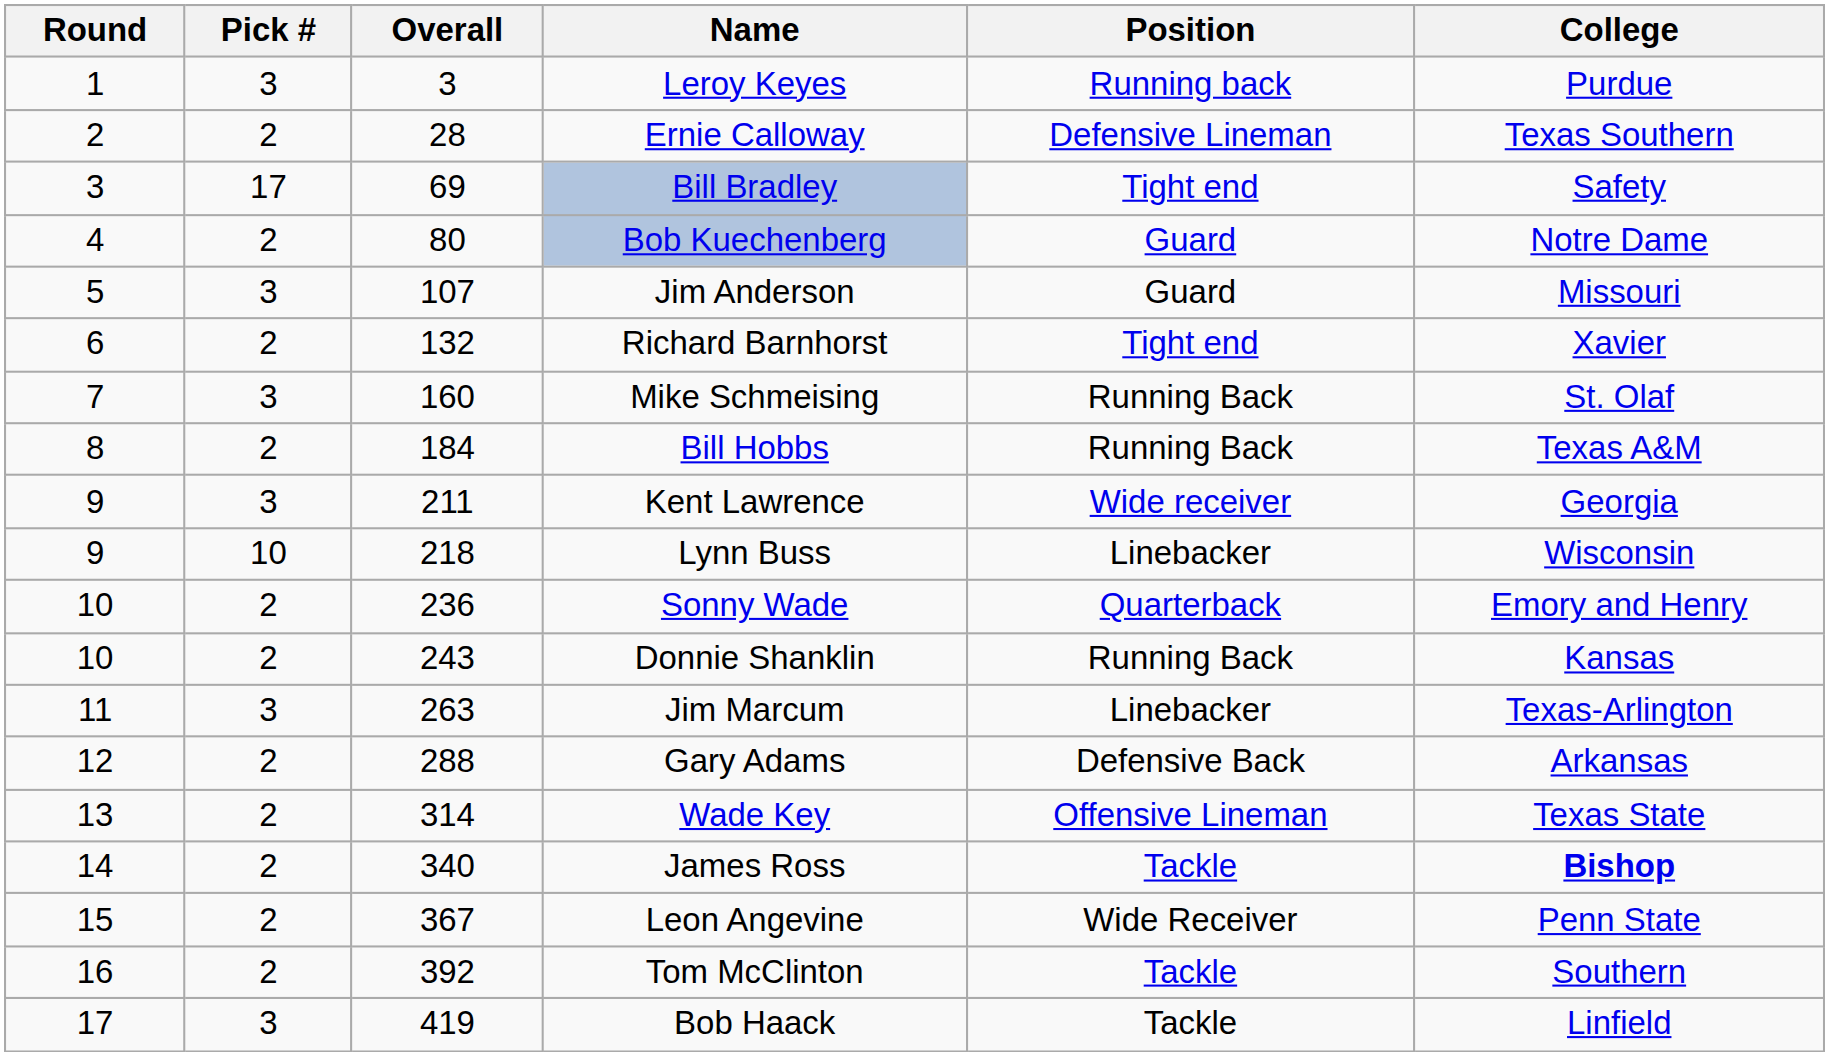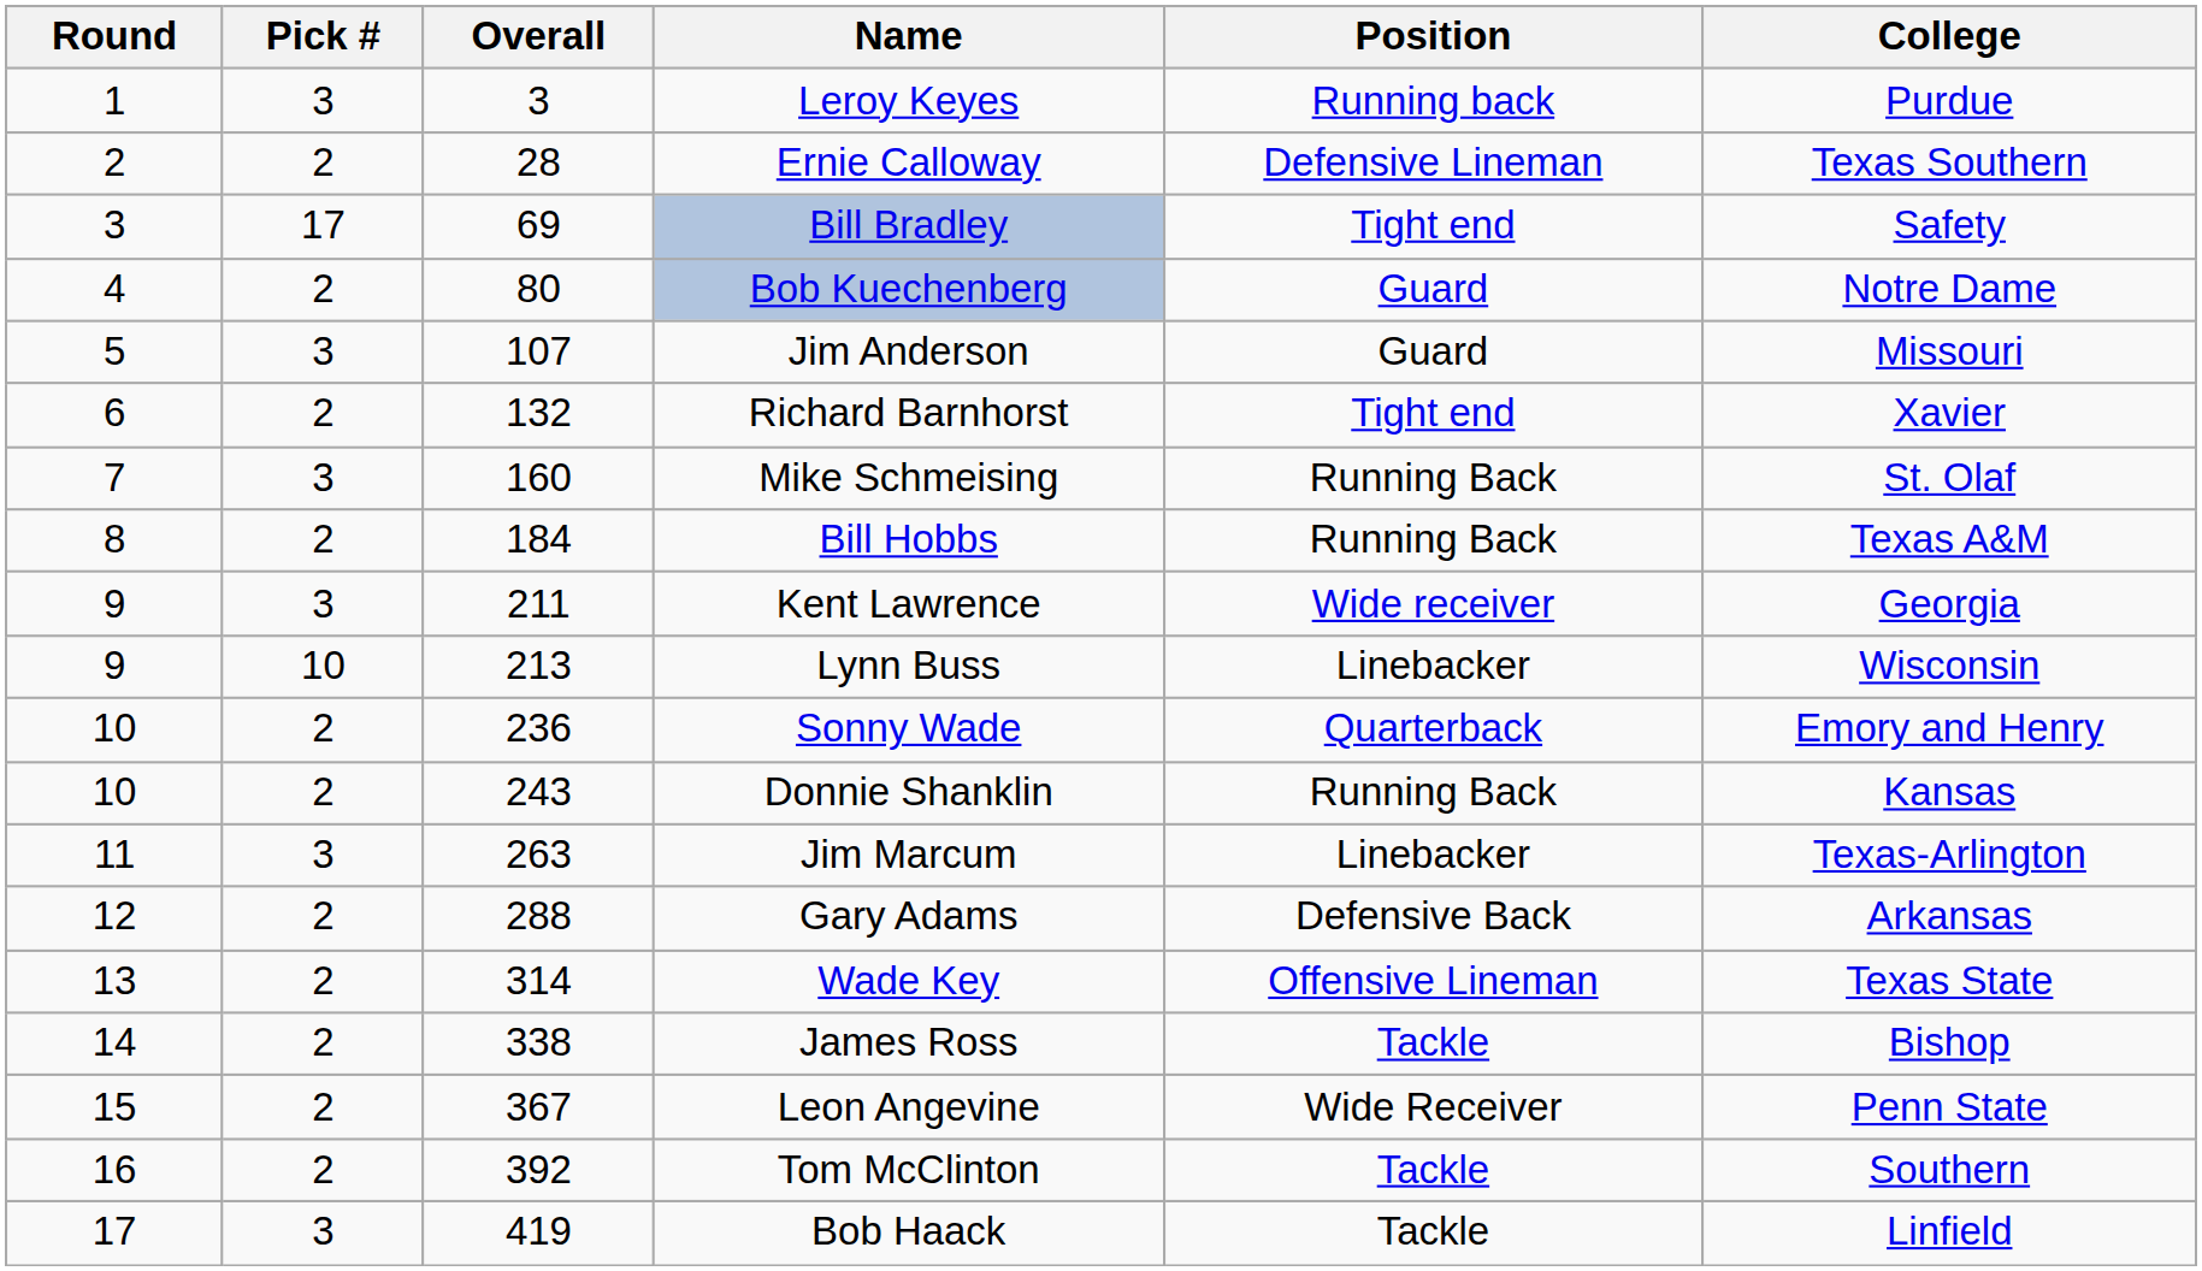 <table class="wikitable sortable sortable" style="width: 100%; text-align:center">
 <tr>
 <th>Round</th>
 <th>Pick #</th>
 <th>Overall</th>
 <th>Name</th>
 <th>Position</th>
 <th>College</th>
 </tr>
 <tr>
 <td>1</td>
 <td>3</td>
 <td>3</td>
 <td><a href='#'>Leroy Keyes</a></td>
 <td><a href='#'>Running back</a></td>
 <td><a href='#'>Purdue</a></td>
 </tr>
 <tr>
 <td>2</td>
 <td>2</td>
 <td>28</td>
 <td><a href='#'>Ernie Calloway</a></td>
 <td><a href='#'>Defensive Lineman</a></td>
 <td><a href='#'>Texas Southern</a></td>
 </tr>
 <tr>
 <td>3</td>
 <td>17</td>
 <td>69</td>
 <td bgcolor=lightsteelblue><a href='#'>Bill Bradley</a></td>
 <td><a href='#'>Tight end</a></td>
 <td><a href='#'>Safety</a></td>
 </tr>
 <tr>
 <td>4</td>
 <td>2</td>
 <td>80</td>
 <td bgcolor=lightsteelblue><a href='#'>Bob Kuechenberg</a></td>
 <td><a href='#'>Guard</a></td>
 <td><a href='#'>Notre Dame</a></td>
 </tr>
 <tr>
 <td>5</td>
 <td>3</td>
 <td>107</td>
 <td>Jim Anderson</td>
 <td>Guard</td>
 <td><a href='#'>Missouri</a></td>
 </tr>
 <tr>
 <td>6</td>
 <td>2</td>
 <td>132</td>
 <td>Richard Barnhorst</td>
 <td><a href='#'>Tight end</a></td>
 <td><a href='#'>Xavier</a></td>
 </tr>
 <tr>
 <td>7</td>
 <td>3</td>
 <td>160</td>
 <td>Mike Schmeising</td>
 <td>Running Back</td>
 <td><a href='#'>St. Olaf</a></td>
 </tr>
 <tr>
 <td>8</td>
 <td>2</td>
 <td>184</td>
 <td><a href='#'>Bill Hobbs</a></td>
 <td>Running Back</td>
 <td><a href='#'>Texas A&M</a></td>
 </tr>
 <tr>
 <td>9</td>
 <td>3</td>
 <td>211</td>
 <td>Kent Lawrence</td>
 <td><a href='#'>Wide receiver</a></td>
 <td><a href='#'>Georgia</a></td>
 </tr>
 <tr>
 <td>9</td>
 <td>10</td>
-<td>218</td>
+<td>213</td>
 <td>Lynn Buss</td>
 <td>Linebacker</td>
 <td><a href='#'>Wisconsin</a></td>
 </tr>
 <tr>
 <td>10</td>
 <td>2</td>
 <td>236</td>
 <td><a href='#'>Sonny Wade</a></td>
 <td><a href='#'>Quarterback</a></td>
 <td><a href='#'>Emory and Henry</a></td>
 </tr>
 <tr>
 <td>10</td>
 <td>2</td>
 <td>243</td>
 <td>Donnie Shanklin</td>
 <td>Running Back</td>
 <td><a href='#'>Kansas</a></td>
 </tr>
 <tr>
 <td>11</td>
 <td>3</td>
 <td>263</td>
 <td>Jim Marcum</td>
 <td>Linebacker</td>
 <td><a href='#'>Texas-Arlington</a></td>
 </tr>
 <tr>
 <td>12</td>
 <td>2</td>
 <td>288</td>
 <td>Gary Adams</td>
 <td>Defensive Back</td>
 <td><a href='#'>Arkansas</a></td>
 </tr>
 <tr>
 <td>13</td>
 <td>2</td>
 <td>314</td>
 <td><a href='#'>Wade Key</a></td>
 <td><a href='#'>Offensive Lineman</a></td>
 <td><a href='#'>Texas State</a></td>
 </tr>
 <tr>
 <td>14</td>
 <td>2</td>
-<td>340</td>
+<td>338</td>
 <td>James Ross</td>
 <td><a href='#'>Tackle</a></td>
-<td><strong><a href='#'>Bishop</a></strong></td>
+<td><a href='#'>Bishop</a></td>
 </tr>
 <tr>
 <td>15</td>
 <td>2</td>
 <td>367</td>
 <td>Leon Angevine</td>
 <td>Wide Receiver</td>
 <td><a href='#'>Penn State</a></td>
 </tr>
 <tr>
 <td>16</td>
 <td>2</td>
 <td>392</td>
 <td>Tom McClinton</td>
 <td><a href='#'>Tackle</a></td>
 <td><a href='#'>Southern</a></td>
 </tr>
 <tr>
 <td>17</td>
 <td>3</td>
 <td>419</td>
 <td>Bob Haack</td>
 <td>Tackle</td>
 <td><a href='#'>Linfield</a></td>
 </tr>
 </table>
